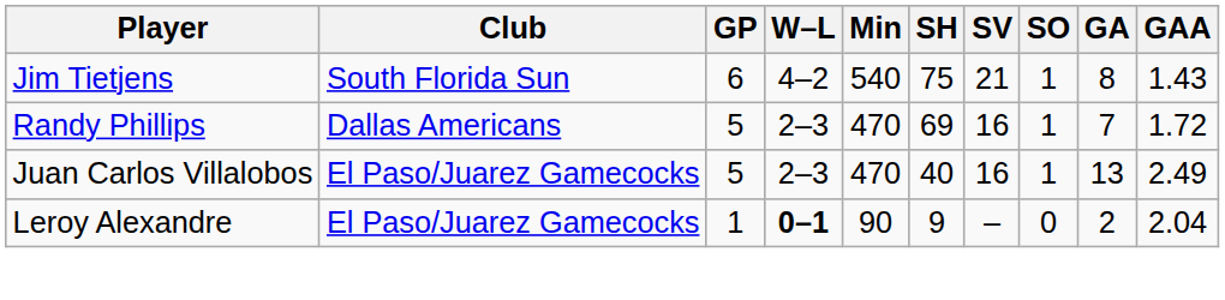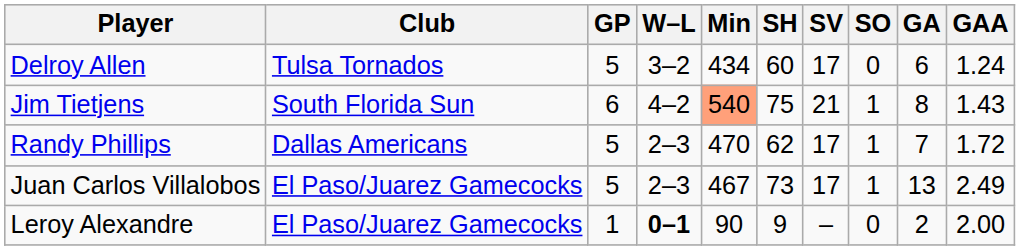 <table class="wikitable" style="text-align:center">
 <tr>
 <th>Player</th>
 <th>Club</th>
 <th>GP</th>
 <th>W–L</th>
 <th>Min</th>
 <th>SH</th>
 <th>SV</th>
 <th>SO</th>
 <th>GA</th>
 <th>GAA</th>
 </tr>
 <tr>
+<td align=left><a href='#'>Delroy Allen</a></td>
+<td align=left><a href='#'>Tulsa Tornados</a></td>
+<td>5</td>
+<td>3–2</td>
+<td>434</td>
+<td>60</td>
+<td>17</td>
+<td>0</td>
+<td>6</td>
+<td>1.24</td>
+</tr>
+<tr>
 <td align=left><a href='#'>Jim Tietjens</a></td>
 <td align=left><a href='#'>South Florida Sun</a></td>
 <td>6</td>
 <td>4–2</td>
-<td>540</td>
+<td style="background: lightsalmon;">540</td>
 <td>75</td>
 <td>21</td>
 <td>1</td>
 <td>8</td>
 <td>1.43</td>
 </tr>
 <tr>
 <td align=left><a href='#'>Randy Phillips</a></td>
 <td align=left><a href='#'>Dallas Americans</a></td>
 <td>5</td>
 <td>2–3</td>
 <td>470</td>
-<td>69</td>
-<td>16</td>
+<td>62</td>
+<td>17</td>
 <td>1</td>
 <td>7</td>
 <td>1.72</td>
 </tr>
 <tr>
 <td align=left>Juan Carlos Villalobos</td>
 <td align=left><a href='#'>El Paso/Juarez Gamecocks</a></td>
 <td>5</td>
 <td>2–3</td>
-<td>470</td>
-<td>40</td>
-<td>16</td>
+<td>467</td>
+<td>73</td>
+<td>17</td>
 <td>1</td>
 <td>13</td>
 <td>2.49</td>
 </tr>
 <tr>
 <td align=left>Leroy Alexandre</td>
 <td align=left><a href='#'>El Paso/Juarez Gamecocks</a></td>
 <td>1</td>
 <td><strong>0–1</strong></td>
 <td>90</td>
 <td>9</td>
 <td>–</td>
 <td>0</td>
 <td>2</td>
-<td>2.04</td>
+<td>2.00</td>
 </tr>
 </table>
